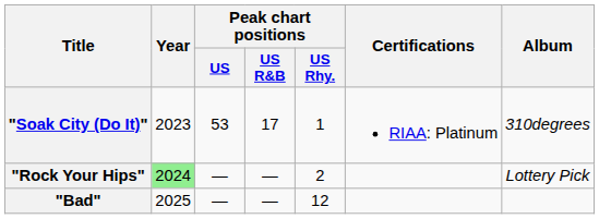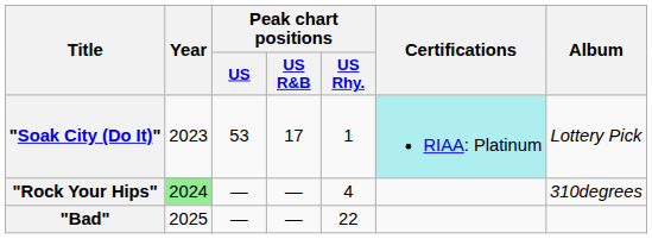 <table class="wikitable plainrowheaders" style="text-align:center;">
 <tr>
 <th scope="col" rowspan="2">Title</th>
 <th scope="col" rowspan="2">Year</th>
 <th colspan="3">Peak chart positions</th>
 <th scope="col" rowspan="2">Certifications</th>
 <th scope="col" rowspan="2">Album</th>
 </tr>
 <tr>
 <th scope="col" style="width:3em;font-size:90%;"><a href='#'>US</a><br></th>
 <th scope="col" style="width:3em;font-size:90%;"><a href='#'>US<br>R&B</a><br></th>
 <th scope="col" style="width:3em;font-size:90%;"><a href='#'>US<br>Rhy.</a><br></th>
 </tr>
 <tr>
 <th scope="row">"<a href='#'>Soak City (Do It)</a>"</th>
 <td>2023</td>
 <td>53</td>
 <td>17</td>
 <td>1</td>
-<td><br><ul><li><a href='#'>RIAA</a>: Platinum</li></ul></td>
-<td><em>310degrees</em></td>
+<td style="background: paleturquoise;"><br><ul><li><a href='#'>RIAA</a>: Platinum</li></ul></td>
+<td><em>Lottery Pick</em></td>
 </tr>
 <tr>
 <th scope="row">"Rock Your Hips"<br></th>
 <td style="background: lightgreen;">2024</td>
 <td>—</td>
 <td>—</td>
-<td>2</td>
+<td>4</td>
 <td></td>
-<td><em>Lottery Pick</em></td>
+<td><em>310degrees</em></td>
 </tr>
 <tr>
 <th scope="row">"Bad"<br></th>
 <td rowspan="2">2025</td>
 <td>—</td>
 <td>—</td>
-<td>12</td>
+<td>22</td>
 <td></td>
 <td></td>
 </tr>
 </table>
